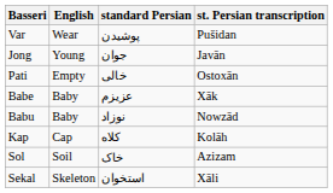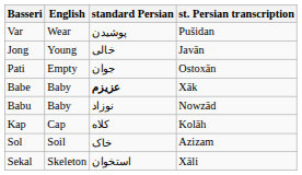 <table class="wikitable">
 <tr>
 <th>Basseri</th>
 <th>English</th>
 <th>standard Persian</th>
 <th>st. Persian transcription</th>
 </tr>
 <tr>
 <td>Var</td>
 <td>Wear</td>
 <td>پوشیدن</td>
 <td>Pušidan</td>
 </tr>
 <tr>
 <td>Jong</td>
 <td>Young</td>
-<td>جوان</td>
+<td>خالی</td>
 <td>Javān</td>
 </tr>
 <tr>
 <td>Pati</td>
 <td>Empty</td>
-<td>خالی</td>
+<td>جوان</td>
 <td>Ostoxān</td>
 </tr>
 <tr>
 <td>Babe</td>
 <td>Baby</td>
-<td>عزیزم</td>
+<td><strong>عزیزم</strong></td>
 <td>Xāk</td>
 </tr>
 <tr>
 <td>Babu</td>
 <td>Baby</td>
 <td>نوزاد</td>
 <td>Nowzād</td>
 </tr>
 <tr>
 <td>Kap</td>
 <td>Cap</td>
 <td>کلاه</td>
 <td>Kolāh</td>
 </tr>
 <tr>
 <td>Sol</td>
 <td>Soil</td>
 <td>خاک</td>
 <td>Azizam</td>
 </tr>
 <tr>
 <td>Sekal</td>
 <td>Skeleton</td>
 <td>استخوان</td>
 <td>Xāli</td>
 </tr>
 </table>
